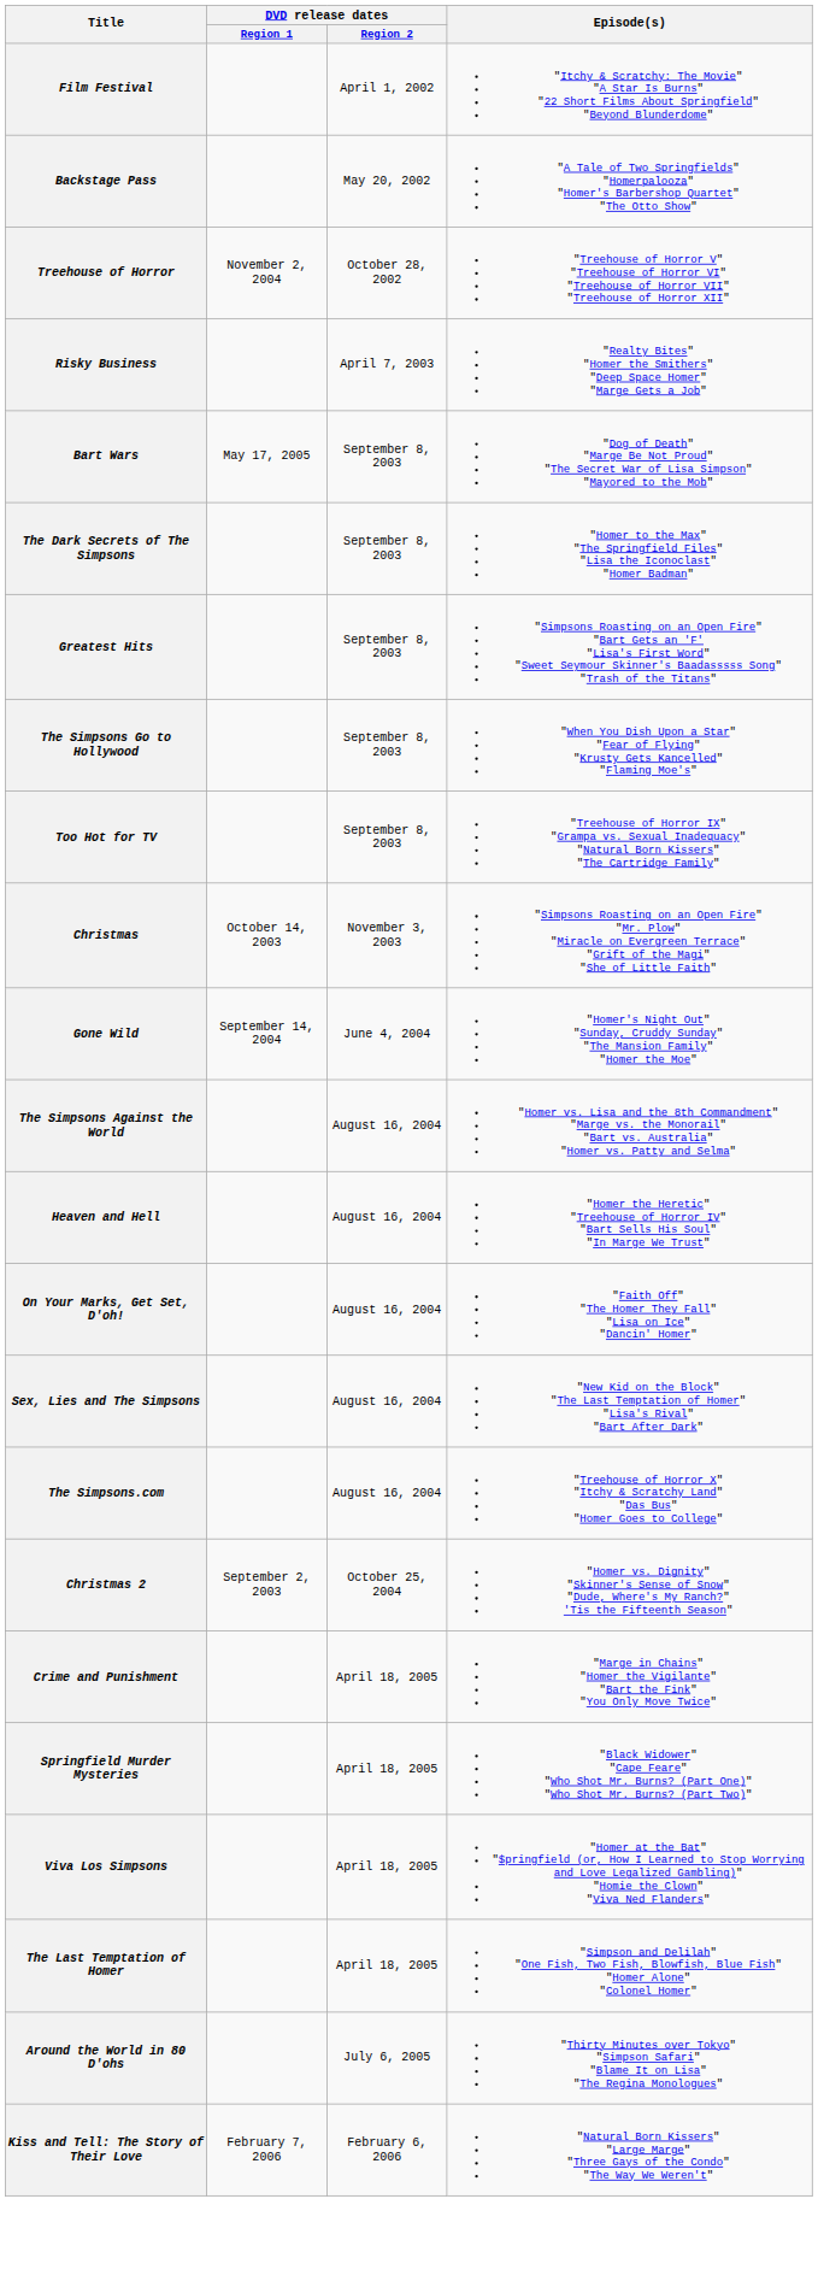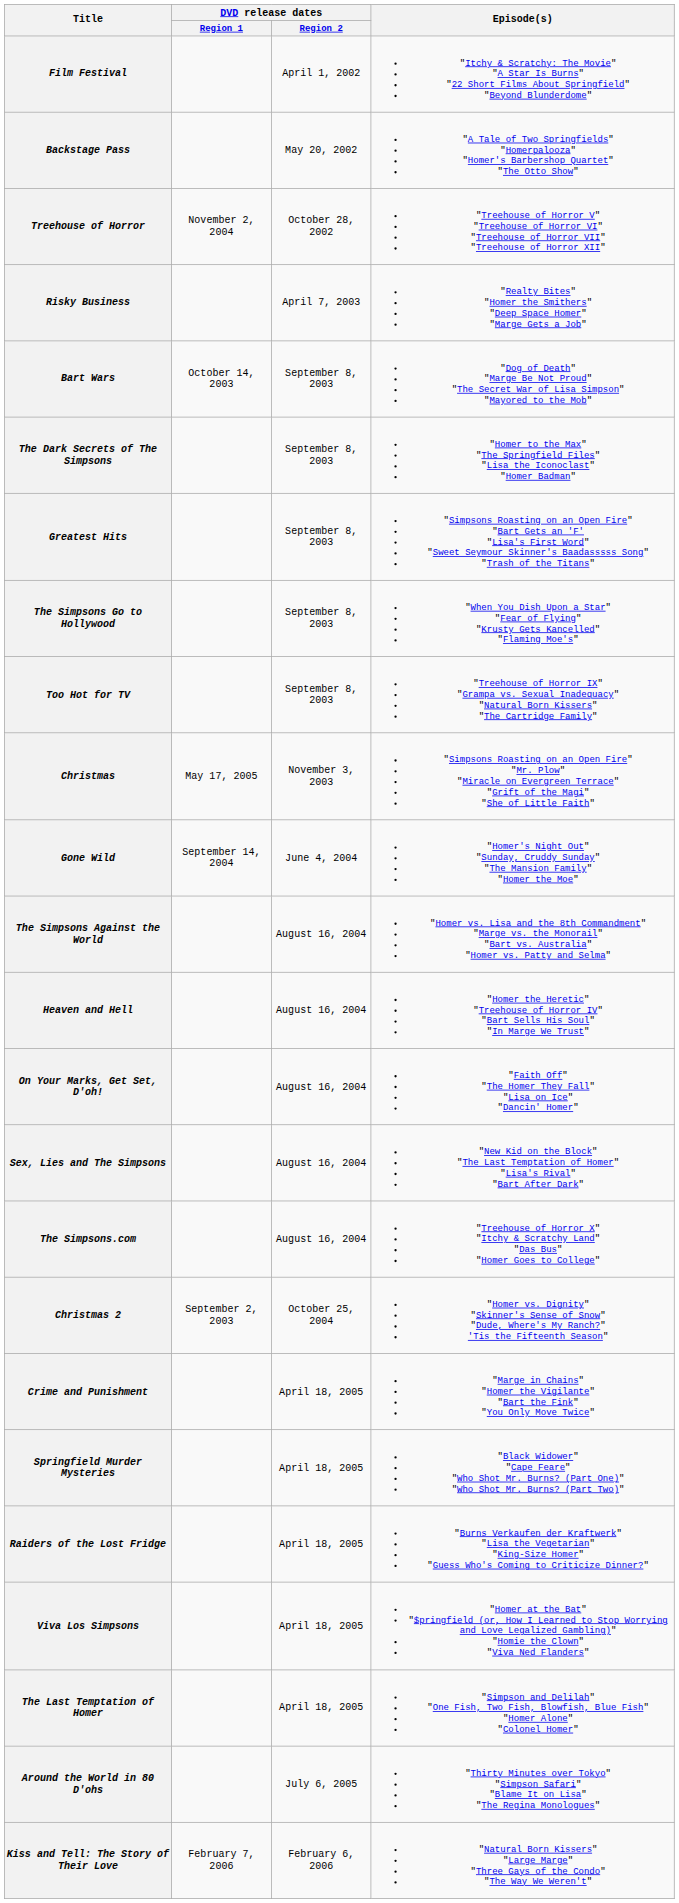 <table class="wikitable sortable plainrowheaders" style="text-align: center;">
 <tr>
 <th scope="col" rowspan="2" style="width: 21em;">Title</th>
 <th scope="col" colspan="2"><a href='#'>DVD</a> release dates</th>
 <th scope="col" rowspan="2" style="width: 40em;">Episode(s)</th>
 </tr>
 <tr>
 <th scope="col" style="width: 13em; font-size: 90%;"><a href='#'>Region 1</a></th>
 <th scope="col" style="width: 13em; font-size: 90%;"><a href='#'>Region 2</a></th>
 </tr>
 <tr>
 <th scope="row"><em>Film Festival</em></th>
 <td></td>
 <td>April 1, 2002</td>
 <td style="font-size: 90%;"><br><ul><li>"<a href='#'>Itchy & Scratchy: The Movie</a>"</li><li>"<a href='#'>A Star Is Burns</a>"</li><li>"<a href='#'>22 Short Films About Springfield</a>"</li><li>"<a href='#'>Beyond Blunderdome</a>"</li></ul></td>
 </tr>
 <tr>
 <th scope="row"><em>Backstage Pass</em></th>
 <td></td>
 <td>May 20, 2002</td>
 <td style="font-size: 90%;"><br><ul><li>"<a href='#'>A Tale of Two Springfields</a>"</li><li>"<a href='#'>Homerpalooza</a>"</li><li>"<a href='#'>Homer's Barbershop Quartet</a>"</li><li>"<a href='#'>The Otto Show</a>"</li></ul></td>
 </tr>
 <tr>
 <th scope="row"><em>Treehouse of Horror</em></th>
 <td>November 2, 2004</td>
 <td>October 28, 2002</td>
 <td style="font-size: 90%;"><br><ul><li>"<a href='#'>Treehouse of Horror V</a>"</li><li>"<a href='#'>Treehouse of Horror VI</a>"</li><li>"<a href='#'>Treehouse of Horror VII</a>"</li><li>"<a href='#'>Treehouse of Horror XII</a>"</li></ul></td>
 </tr>
 <tr>
 <th scope="row"><em>Risky Business</em></th>
 <td></td>
 <td>April 7, 2003</td>
 <td style="font-size: 90%;"><br><ul><li>"<a href='#'>Realty Bites</a>"</li><li>"<a href='#'>Homer the Smithers</a>"</li><li>"<a href='#'>Deep Space Homer</a>"</li><li>"<a href='#'>Marge Gets a Job</a>"</li></ul></td>
 </tr>
 <tr>
 <th scope="row"><em>Bart Wars</em></th>
-<td>May 17, 2005</td>
+<td>October 14, 2003</td>
 <td>September 8, 2003</td>
 <td style="font-size: 90%;"><br><ul><li>"<a href='#'>Dog of Death</a>"</li><li>"<a href='#'>Marge Be Not Proud</a>"</li><li>"<a href='#'>The Secret War of Lisa Simpson</a>"</li><li>"<a href='#'>Mayored to the Mob</a>"</li></ul></td>
 </tr>
 <tr>
 <th scope="row"><em>The Dark Secrets of The Simpsons</em></th>
 <td></td>
 <td>September 8, 2003</td>
 <td style="font-size: 90%;"><br><ul><li>"<a href='#'>Homer to the Max</a>"</li><li>"<a href='#'>The Springfield Files</a>"</li><li>"<a href='#'>Lisa the Iconoclast</a>"</li><li>"<a href='#'>Homer Badman</a>"</li></ul></td>
 </tr>
 <tr>
 <th scope="row"><em>Greatest Hits</em></th>
 <td></td>
 <td>September 8, 2003</td>
 <td style="font-size: 90%;"><br><ul><li>"<a href='#'>Simpsons Roasting on an Open Fire</a>"</li><li>"<a href='#'>Bart Gets an 'F'</a></li><li>"<a href='#'>Lisa's First Word</a>"</li><li>"<a href='#'>Sweet Seymour Skinner's Baadasssss Song</a>"</li><li>"<a href='#'>Trash of the Titans</a>"</li></ul></td>
 </tr>
 <tr>
 <th scope="row"><em>The Simpsons Go to Hollywood</em></th>
 <td></td>
 <td>September 8, 2003</td>
 <td style="font-size: 90%;"><br><ul><li>"<a href='#'>When You Dish Upon a Star</a>"</li><li>"<a href='#'>Fear of Flying</a>"</li><li>"<a href='#'>Krusty Gets Kancelled</a>"</li><li>"<a href='#'>Flaming Moe's</a>"</li></ul></td>
 </tr>
 <tr>
 <th scope="row"><em>Too Hot for TV</em></th>
 <td></td>
 <td>September 8, 2003</td>
 <td style="font-size: 90%;"><br><ul><li>"<a href='#'>Treehouse of Horror IX</a>"</li><li>"<a href='#'>Grampa vs. Sexual Inadequacy</a>"</li><li>"<a href='#'>Natural Born Kissers</a>"</li><li>"<a href='#'>The Cartridge Family</a>"</li></ul></td>
 </tr>
 <tr>
 <th scope="row"><em>Christmas</em></th>
-<td>October 14, 2003</td>
+<td>May 17, 2005</td>
 <td>November 3, 2003</td>
 <td style="font-size: 90%;"><br><ul><li>"<a href='#'>Simpsons Roasting on an Open Fire</a>"</li><li>"<a href='#'>Mr. Plow</a>"</li><li>"<a href='#'>Miracle on Evergreen Terrace</a>"</li><li>"<a href='#'>Grift of the Magi</a>"</li><li>"<a href='#'>She of Little Faith</a>"</li></ul></td>
 </tr>
 <tr>
 <th scope="row"><em>Gone Wild</em></th>
 <td>September 14, 2004</td>
 <td>June 4, 2004</td>
 <td style="font-size: 90%;"><br><ul><li>"<a href='#'>Homer's Night Out</a>"</li><li>"<a href='#'>Sunday, Cruddy Sunday</a>"</li><li>"<a href='#'>The Mansion Family</a>"</li><li>"<a href='#'>Homer the Moe</a>"</li></ul></td>
 </tr>
 <tr>
 <th scope="row"><em>The Simpsons Against the World</em></th>
 <td></td>
 <td>August 16, 2004</td>
 <td style="font-size: 90%;"><br><ul><li>"<a href='#'>Homer vs. Lisa and the 8th Commandment</a>"</li><li>"<a href='#'>Marge vs. the Monorail</a>"</li><li>"<a href='#'>Bart vs. Australia</a>"</li><li>"<a href='#'>Homer vs. Patty and Selma</a>"</li></ul></td>
 </tr>
 <tr>
 <th scope="row"><em>Heaven and Hell</em></th>
 <td></td>
 <td>August 16, 2004</td>
 <td style="font-size: 90%;"><br><ul><li>"<a href='#'>Homer the Heretic</a>"</li><li>"<a href='#'>Treehouse of Horror IV</a>"</li><li>"<a href='#'>Bart Sells His Soul</a>"</li><li>"<a href='#'>In Marge We Trust</a>"</li></ul></td>
 </tr>
 <tr>
 <th scope="row"><em>On Your Marks, Get Set, D'oh!</em></th>
 <td></td>
 <td>August 16, 2004</td>
 <td style="font-size: 90%;"><br><ul><li>"<a href='#'>Faith Off</a>"</li><li>"<a href='#'>The Homer They Fall</a>"</li><li>"<a href='#'>Lisa on Ice</a>"</li><li>"<a href='#'>Dancin' Homer</a>"</li></ul></td>
 </tr>
 <tr>
 <th scope="row"><em>Sex, Lies and The Simpsons</em></th>
 <td></td>
 <td>August 16, 2004</td>
 <td style="font-size: 90%;"><br><ul><li>"<a href='#'>New Kid on the Block</a>"</li><li>"<a href='#'>The Last Temptation of Homer</a>"</li><li>"<a href='#'>Lisa's Rival</a>"</li><li>"<a href='#'>Bart After Dark</a>"</li></ul></td>
 </tr>
 <tr>
 <th scope="row"><em>The Simpsons.com</em></th>
 <td></td>
 <td>August 16, 2004</td>
 <td style="font-size: 90%;"><br><ul><li>"<a href='#'>Treehouse of Horror X</a>"</li><li>"<a href='#'>Itchy & Scratchy Land</a>"</li><li>"<a href='#'>Das Bus</a>"</li><li>"<a href='#'>Homer Goes to College</a>"</li></ul></td>
 </tr>
 <tr>
 <th scope="row"><em>Christmas 2</em></th>
 <td>September 2, 2003</td>
 <td>October 25, 2004</td>
 <td style="font-size: 90%;"><br><ul><li>"<a href='#'>Homer vs. Dignity</a>"</li><li>"<a href='#'>Skinner's Sense of Snow</a>"</li><li>"<a href='#'>Dude, Where's My Ranch?</a>"</li><li><a href='#'>'Tis the Fifteenth Season</a>"</li></ul></td>
 </tr>
 <tr>
 <th scope="row"><em>Crime and Punishment</em></th>
 <td></td>
 <td>April 18, 2005</td>
 <td style="font-size: 90%;"><br><ul><li>"<a href='#'>Marge in Chains</a>"</li><li>"<a href='#'>Homer the Vigilante</a>"</li><li>"<a href='#'>Bart the Fink</a>"</li><li>"<a href='#'>You Only Move Twice</a>"</li></ul></td>
 </tr>
 <tr>
 <th scope="row"><em>Springfield Murder Mysteries</em></th>
 <td></td>
 <td>April 18, 2005</td>
 <td style="font-size: 90%;"><br><ul><li>"<a href='#'>Black Widower</a>"</li><li>"<a href='#'>Cape Feare</a>"</li><li>"<a href='#'>Who Shot Mr. Burns? (Part One)</a>"</li><li>"<a href='#'>Who Shot Mr. Burns? (Part Two)</a>"</li></ul></td>
 </tr>
 <tr>
+<th scope="row"><em>Raiders of the Lost Fridge</em></th>
+<td></td>
+<td>April 18, 2005</td>
+<td style="font-size: 90%;"><br><ul><li>"<a href='#'>Burns Verkaufen der Kraftwerk</a>"</li><li>"<a href='#'>Lisa the Vegetarian</a>"</li><li>"<a href='#'>King-Size Homer</a>"</li><li>"<a href='#'>Guess Who's Coming to Criticize Dinner?</a>"</li></ul></td>
+</tr>
+<tr>
 <th scope="row"><em>Viva Los Simpsons</em></th>
 <td></td>
 <td>April 18, 2005</td>
 <td style="font-size: 90%;"><br><ul><li>"<a href='#'>Homer at the Bat</a>"</li><li>"<a href='#'>$pringfield (or, How I Learned to Stop Worrying and Love Legalized Gambling)</a>"</li><li>"<a href='#'>Homie the Clown</a>"</li><li>"<a href='#'>Viva Ned Flanders</a>"</li></ul></td>
 </tr>
 <tr>
 <th scope="row"><em>The Last Temptation of Homer</em></th>
 <td></td>
 <td>April 18, 2005</td>
 <td style="font-size: 90%;"><br><ul><li>"<a href='#'>Simpson and Delilah</a>"</li><li>"<a href='#'>One Fish, Two Fish, Blowfish, Blue Fish</a>"</li><li>"<a href='#'>Homer Alone</a>"</li><li>"<a href='#'>Colonel Homer</a>"</li></ul></td>
 </tr>
 <tr>
 <th scope="row"><em>Around the World in 80 D'ohs</em></th>
 <td></td>
 <td>July 6, 2005</td>
 <td style="font-size: 90%;"><br><ul><li>"<a href='#'>Thirty Minutes over Tokyo</a>"</li><li>"<a href='#'>Simpson Safari</a>"</li><li>"<a href='#'>Blame It on Lisa</a>"</li><li>"<a href='#'>The Regina Monologues</a>"</li></ul></td>
 </tr>
 <tr>
 <th scope="row"><em>Kiss and Tell: The Story of Their Love</em></th>
 <td>February 7, 2006</td>
 <td>February 6, 2006</td>
 <td style="font-size: 90%;"><br><ul><li>"<a href='#'>Natural Born Kissers</a>"</li><li>"<a href='#'>Large Marge</a>"</li><li>"<a href='#'>Three Gays of the Condo</a>"</li><li>"<a href='#'>The Way We Weren't</a>"</li></ul></td>
 </tr>
 </table>
